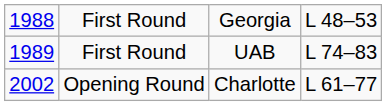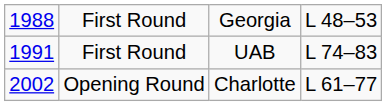 <table class="wikitable">
 <tr align="center">
 <td><a href='#'>1988</a></td>
 <td>First Round</td>
 <td>Georgia</td>
 <td>L 48–53</td>
 </tr>
 <tr align="center">
-<td><a href='#'>1989</a></td>
+<td><a href='#'>1991</a></td>
 <td>First Round</td>
 <td>UAB</td>
 <td>L 74–83</td>
 </tr>
 <tr align="center">
 <td><a href='#'>2002</a></td>
 <td>Opening Round</td>
 <td>Charlotte</td>
 <td>L 61–77</td>
 </tr>
 </table>
